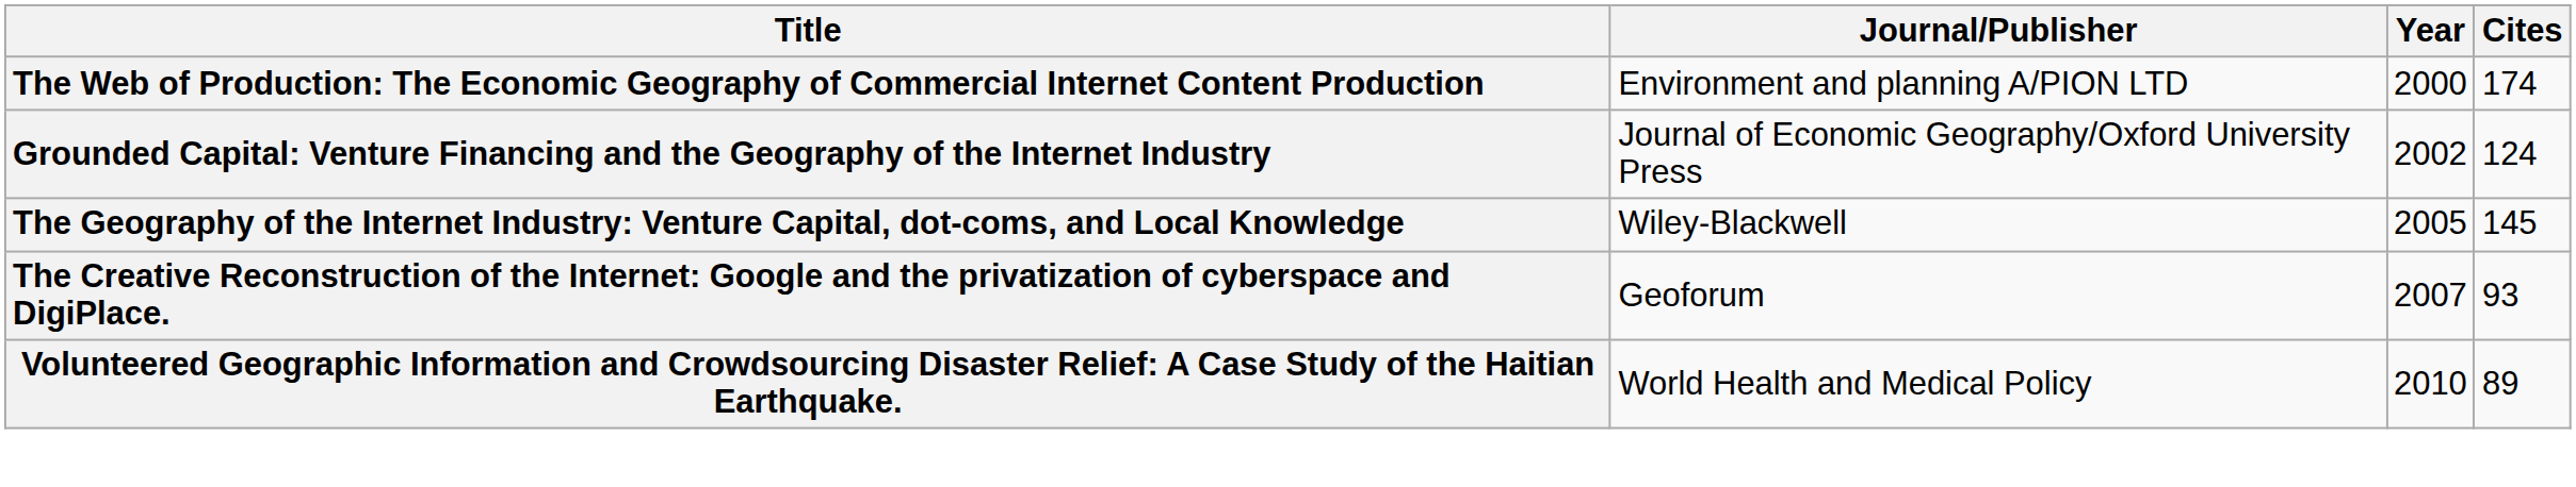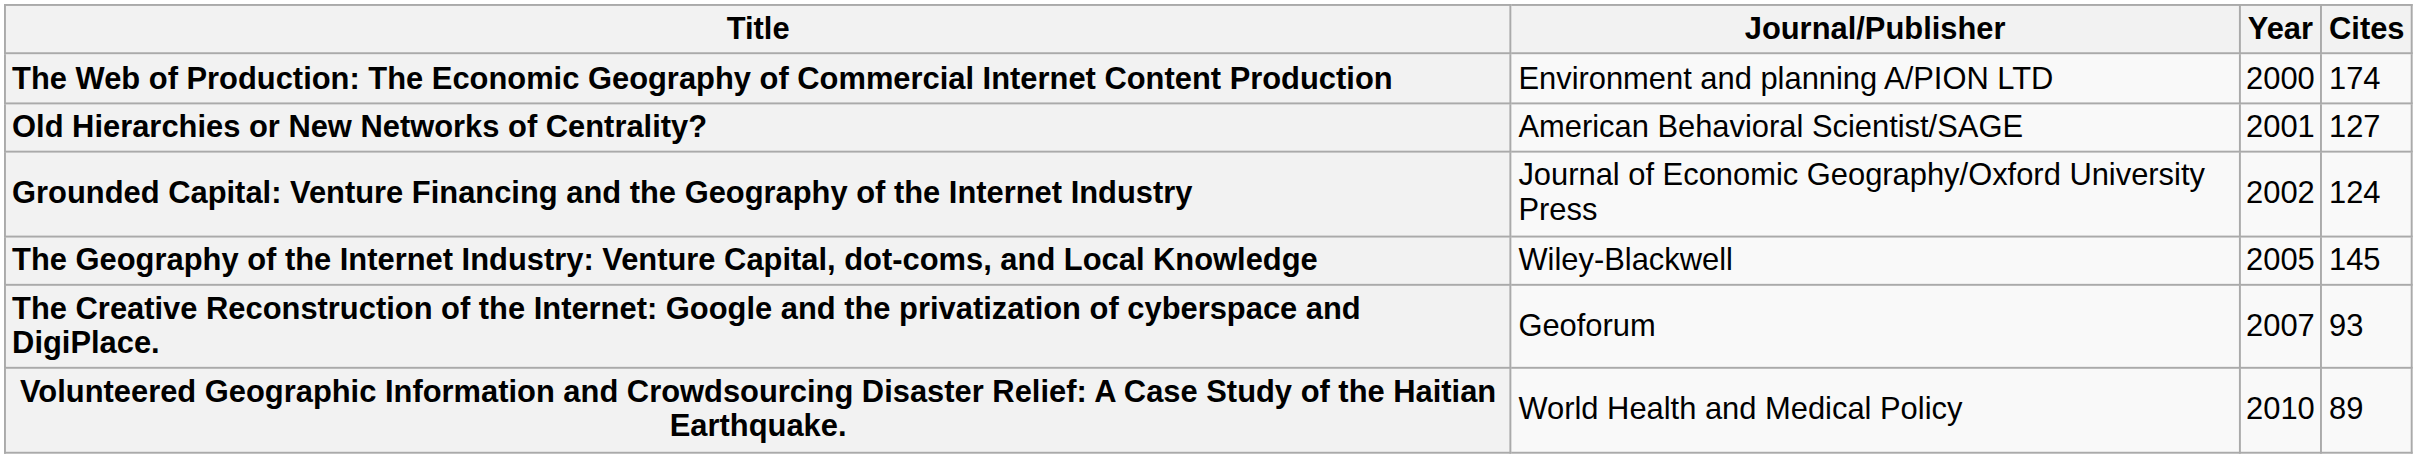 <table class="wikitable">
 <tr>
 <th>Title</th>
 <th>Journal/Publisher</th>
 <th>Year</th>
 <th>Cites</th>
 </tr>
 <tr>
 <th style="text-align:left;">The Web of Production: The Economic Geography of Commercial Internet Content Production</th>
 <td>Environment and planning A/PION LTD</td>
 <td>2000</td>
 <td>174</td>
+</tr>
+<tr>
+<th style="text-align:left;">Old Hierarchies or New Networks of Centrality?</th>
+<td>American Behavioral Scientist/SAGE</td>
+<td>2001</td>
+<td>127</td>
 </tr>
 <tr>
 <th style="text-align:left;">Grounded Capital: Venture Financing and the Geography of the Internet Industry</th>
 <td>Journal of Economic Geography/Oxford University Press</td>
 <td>2002</td>
 <td>124</td>
 </tr>
 <tr>
 <th style="text-align:left;">The Geography of the Internet Industry: Venture Capital, dot-coms, and Local Knowledge</th>
 <td>Wiley-Blackwell</td>
 <td>2005</td>
 <td>145</td>
 </tr>
 <tr>
 <th style="text-align:left;">The Creative Reconstruction of the Internet: Google and the privatization of cyberspace and DigiPlace.</th>
 <td>Geoforum</td>
 <td>2007</td>
 <td>93</td>
 </tr>
 <tr>
 <th>Volunteered Geographic Information and Crowdsourcing Disaster Relief: A Case Study of the Haitian Earthquake.</th>
 <td>World Health and Medical Policy</td>
 <td>2010</td>
 <td>89</td>
 </tr>
 </table>
